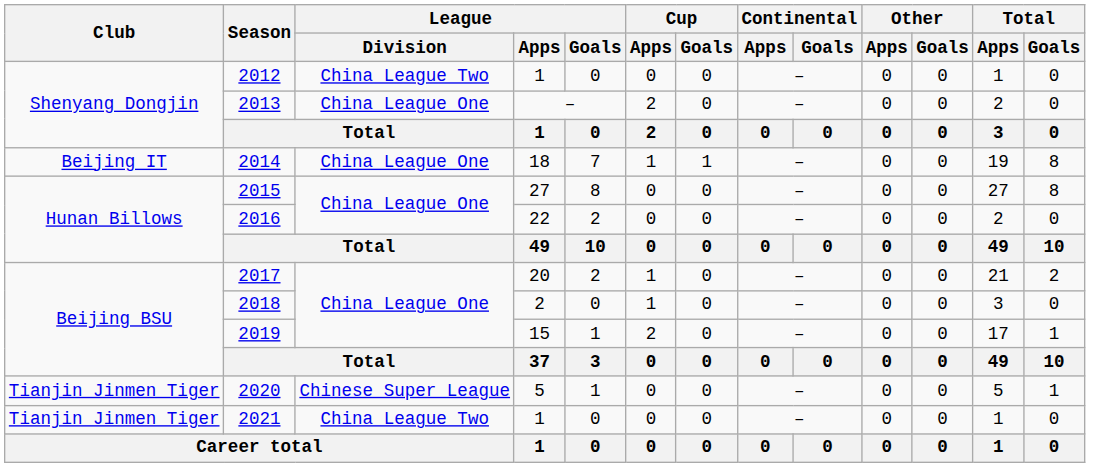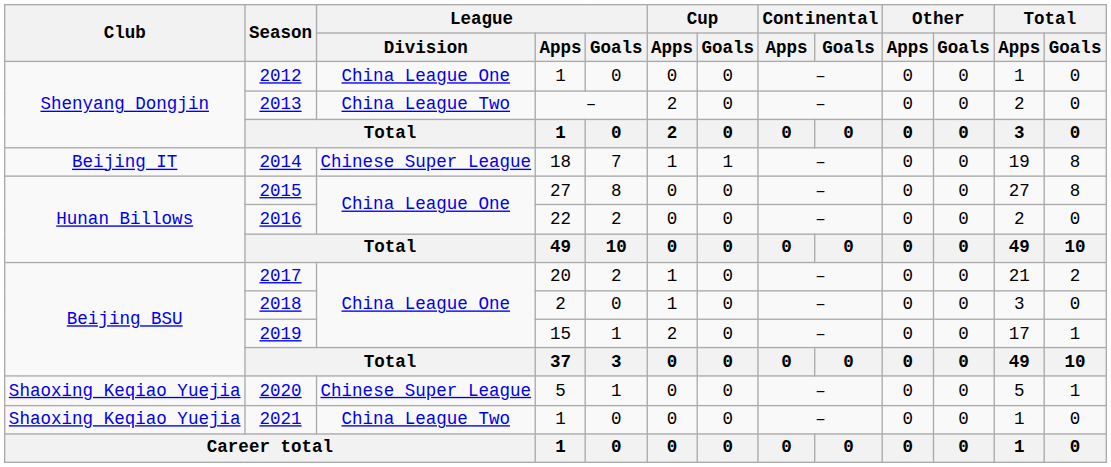 <table class="wikitable" style="text-align: center">
 <tr>
 <th rowspan="2">Club</th>
 <th rowspan="2">Season</th>
 <th colspan="3">League</th>
 <th colspan="2">Cup</th>
 <th colspan="2">Continental</th>
 <th colspan="2">Other</th>
 <th colspan="2">Total</th>
 </tr>
 <tr>
 <th>Division</th>
 <th>Apps</th>
 <th>Goals</th>
 <th>Apps</th>
 <th>Goals</th>
 <th>Apps</th>
 <th>Goals</th>
 <th>Apps</th>
 <th>Goals</th>
 <th>Apps</th>
 <th>Goals</th>
 </tr>
 <tr>
 <td rowspan="3"><a href='#'>Shenyang Dongjin</a></td>
 <td><a href='#'>2012</a></td>
-<td><a href='#'>China League Two</a></td>
+<td><a href='#'>China League One</a></td>
 <td>1</td>
 <td>0</td>
 <td>0</td>
 <td>0</td>
 <td colspan="2">–</td>
 <td>0</td>
 <td>0</td>
 <td>1</td>
 <td>0</td>
 </tr>
 <tr>
 <td><a href='#'>2013</a></td>
-<td><a href='#'>China League One</a></td>
+<td><a href='#'>China League Two</a></td>
 <td colspan="2">–</td>
 <td>2</td>
 <td>0</td>
 <td colspan="2">–</td>
 <td>0</td>
 <td>0</td>
 <td>2</td>
 <td>0</td>
 </tr>
 <tr>
 <th colspan=2>Total</th>
 <th>1</th>
 <th>0</th>
 <th>2</th>
 <th>0</th>
 <th>0</th>
 <th>0</th>
 <th>0</th>
 <th>0</th>
 <th>3</th>
 <th>0</th>
 </tr>
 <tr>
 <td><a href='#'>Beijing IT</a></td>
 <td><a href='#'>2014</a></td>
-<td><a href='#'>China League One</a></td>
+<td><a href='#'>Chinese Super League</a></td>
 <td>18</td>
 <td>7</td>
 <td>1</td>
 <td>1</td>
 <td colspan="2">–</td>
 <td>0</td>
 <td>0</td>
 <td>19</td>
 <td>8</td>
 </tr>
 <tr>
 <td rowspan="3"><a href='#'>Hunan Billows</a></td>
 <td><a href='#'>2015</a></td>
 <td rowspan="2"><a href='#'>China League One</a></td>
 <td>27</td>
 <td>8</td>
 <td>0</td>
 <td>0</td>
 <td colspan="2">–</td>
 <td>0</td>
 <td>0</td>
 <td>27</td>
 <td>8</td>
 </tr>
 <tr>
 <td><a href='#'>2016</a></td>
 <td>22</td>
 <td>2</td>
 <td>0</td>
 <td>0</td>
 <td colspan="2">–</td>
 <td>0</td>
 <td>0</td>
 <td>2</td>
 <td>0</td>
 </tr>
 <tr>
 <th colspan=2>Total</th>
 <th>49</th>
 <th>10</th>
 <th>0</th>
 <th>0</th>
 <th>0</th>
 <th>0</th>
 <th>0</th>
 <th>0</th>
 <th>49</th>
 <th>10</th>
 </tr>
 <tr>
 <td rowspan="4"><a href='#'>Beijing BSU</a></td>
 <td><a href='#'>2017</a></td>
 <td rowspan="3"><a href='#'>China League One</a></td>
 <td>20</td>
 <td>2</td>
 <td>1</td>
 <td>0</td>
 <td colspan="2">–</td>
 <td>0</td>
 <td>0</td>
 <td>21</td>
 <td>2</td>
 </tr>
 <tr>
 <td><a href='#'>2018</a></td>
 <td>2</td>
 <td>0</td>
 <td>1</td>
 <td>0</td>
 <td colspan="2">–</td>
 <td>0</td>
 <td>0</td>
 <td>3</td>
 <td>0</td>
 </tr>
 <tr>
 <td><a href='#'>2019</a></td>
 <td>15</td>
 <td>1</td>
 <td>2</td>
 <td>0</td>
 <td colspan="2">–</td>
 <td>0</td>
 <td>0</td>
 <td>17</td>
 <td>1</td>
 </tr>
 <tr>
 <th colspan=2>Total</th>
 <th>37</th>
 <th>3</th>
 <th>0</th>
 <th>0</th>
 <th>0</th>
 <th>0</th>
 <th>0</th>
 <th>0</th>
 <th>49</th>
 <th>10</th>
 </tr>
 <tr>
-<td><a href='#'>Tianjin Jinmen Tiger</a></td>
+<td><a href='#'>Shaoxing Keqiao Yuejia</a></td>
 <td><a href='#'>2020</a></td>
 <td><a href='#'>Chinese Super League</a></td>
 <td>5</td>
 <td>1</td>
 <td>0</td>
 <td>0</td>
 <td colspan="2">–</td>
 <td>0</td>
 <td>0</td>
 <td>5</td>
 <td>1</td>
 </tr>
 <tr>
-<td><a href='#'>Tianjin Jinmen Tiger</a></td>
+<td><a href='#'>Shaoxing Keqiao Yuejia</a></td>
 <td><a href='#'>2021</a></td>
 <td><a href='#'>China League Two</a></td>
 <td>1</td>
 <td>0</td>
 <td>0</td>
 <td>0</td>
 <td colspan="2">–</td>
 <td>0</td>
 <td>0</td>
 <td>1</td>
 <td>0</td>
 </tr>
 <tr>
 <th colspan=3>Career total</th>
 <th>1</th>
 <th>0</th>
 <th>0</th>
 <th>0</th>
 <th>0</th>
 <th>0</th>
 <th>0</th>
 <th>0</th>
 <th>1</th>
 <th>0</th>
 </tr>
 </table>
